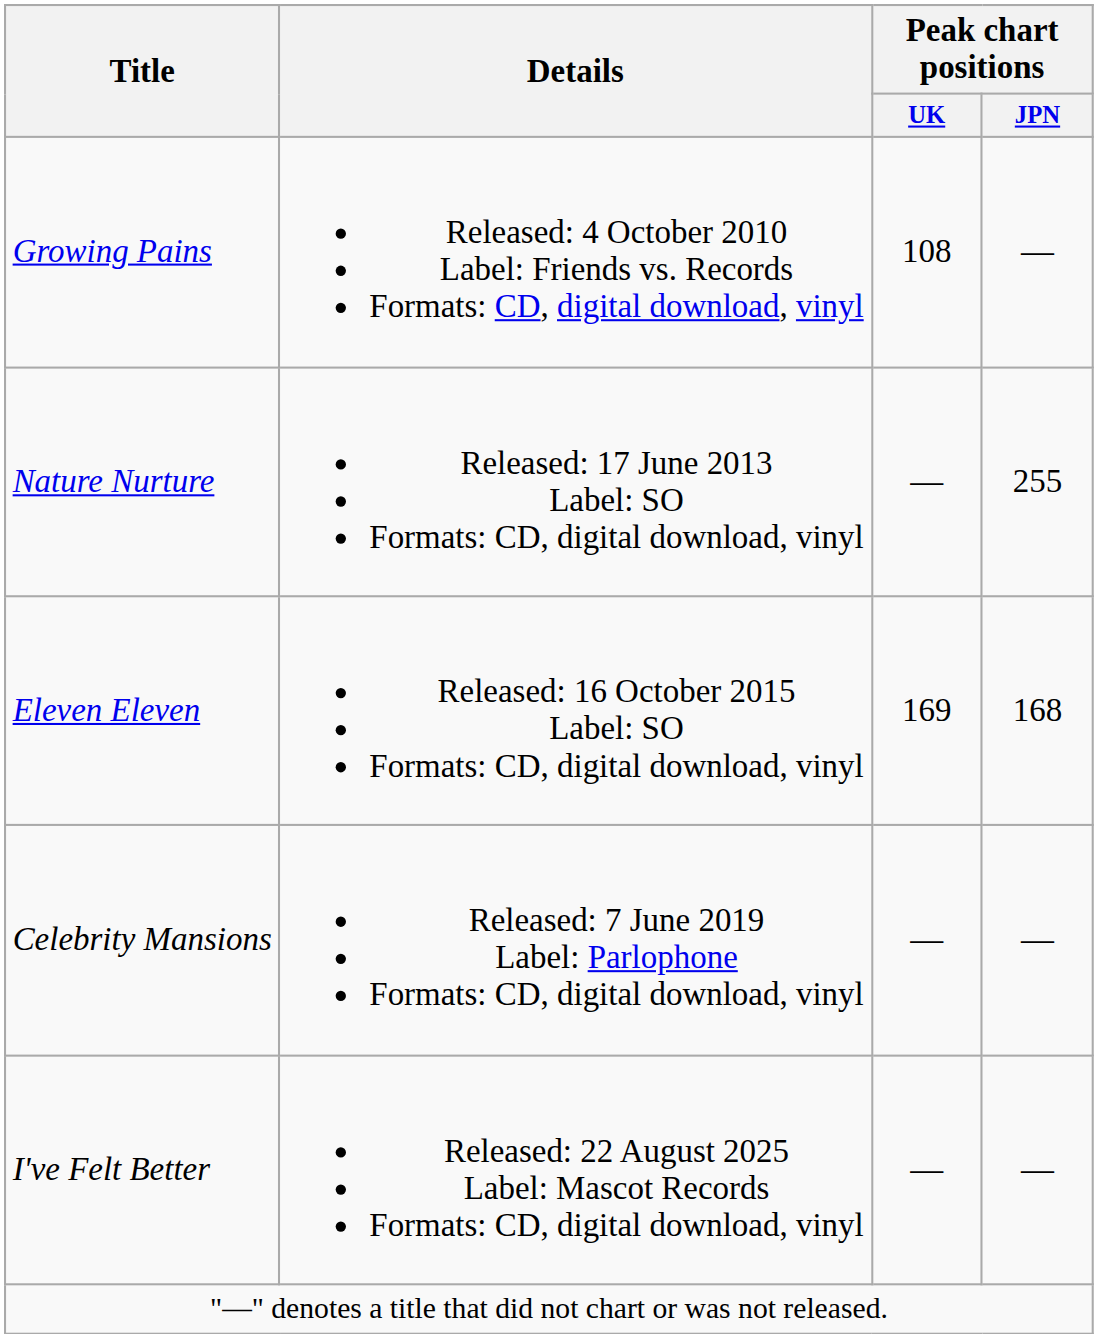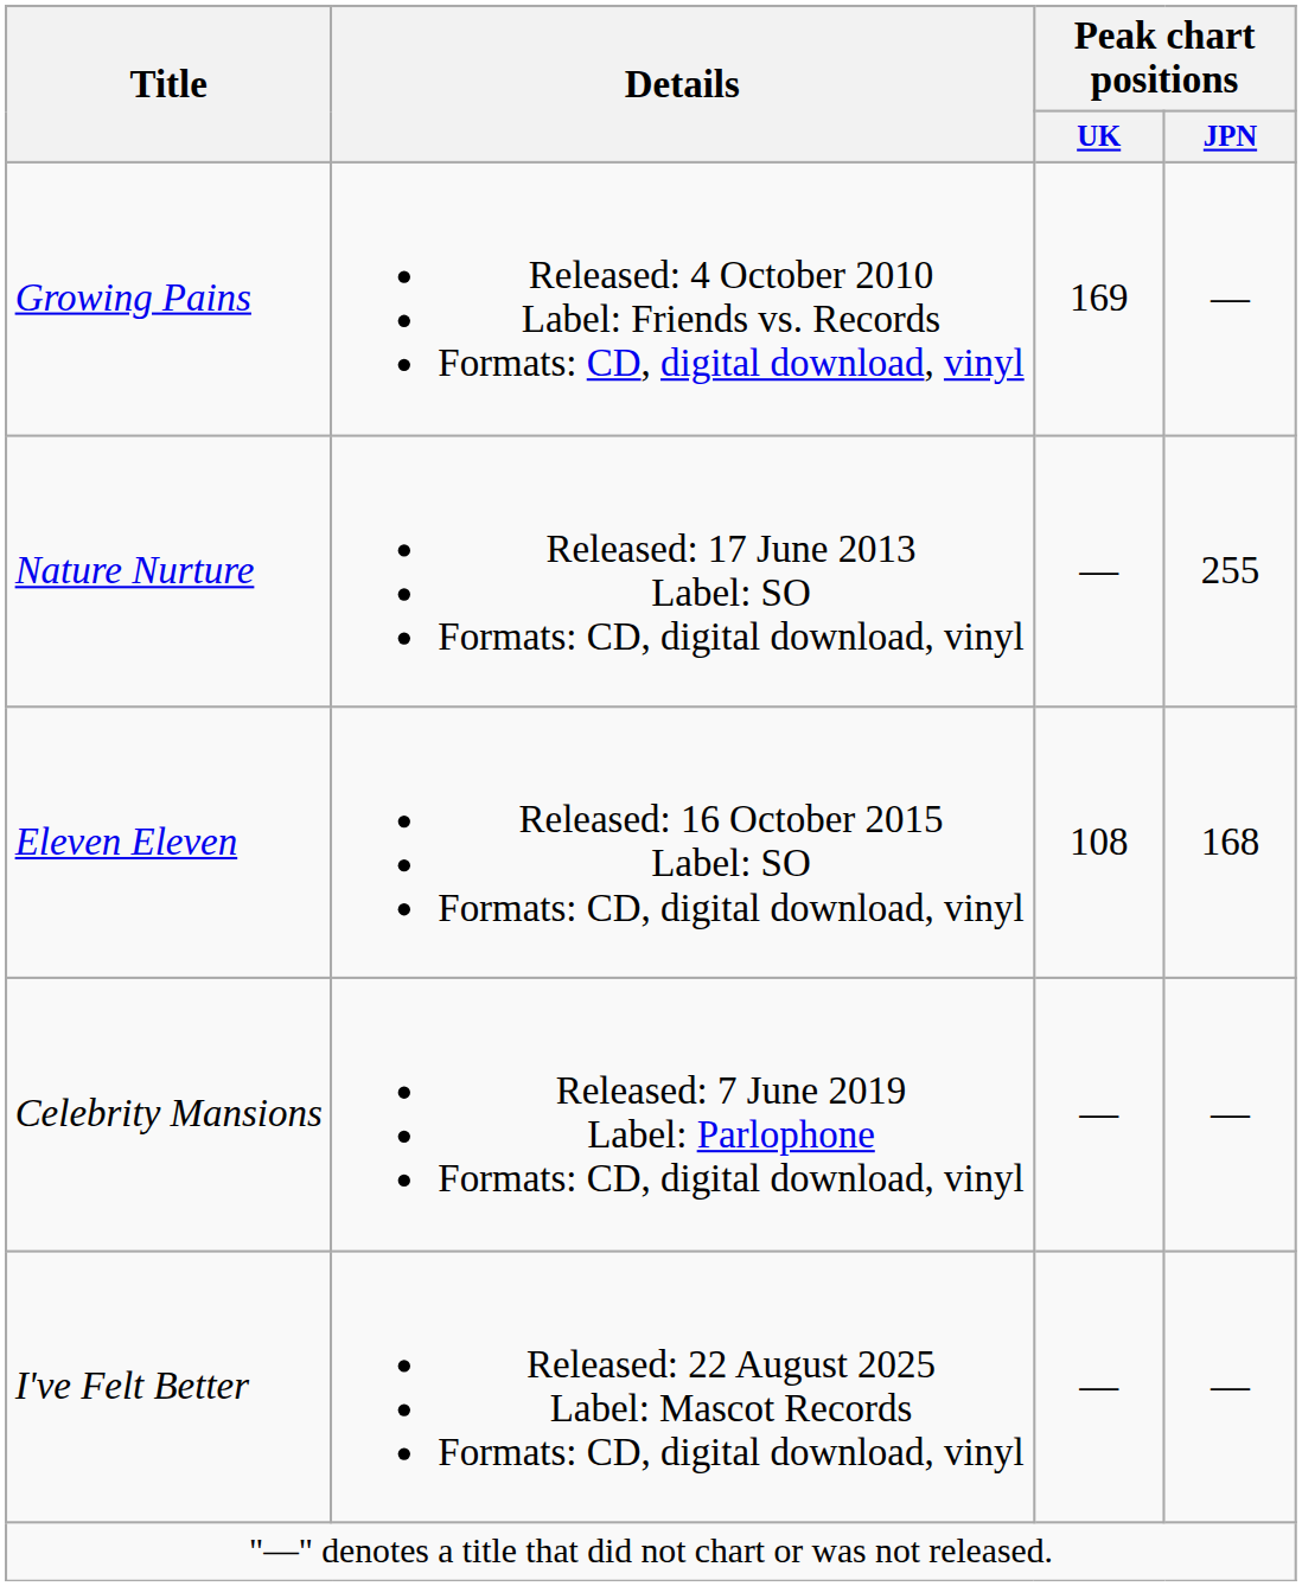 <table class="wikitable" style="text-align:center;">
 <tr>
 <th rowspan="2">Title</th>
 <th rowspan="2">Details</th>
 <th colspan="2">Peak chart positions</th>
 </tr>
 <tr>
 <th style="width:4em;font-size:75%;"><a href='#'>UK</a><br></th>
 <th style="width:4em;font-size:75%;"><a href='#'>JPN</a><br></th>
 </tr>
 <tr>
 <td align="left"><em><a href='#'>Growing Pains</a></em></td>
 <td><br><ul><li>Released: 4 October 2010</li><li>Label: Friends vs. Records</li><li>Formats: <a href='#'>CD</a>, <a href='#'>digital download</a>, <a href='#'>vinyl</a></li></ul></td>
-<td>108</td>
+<td>169</td>
 <td>—</td>
 </tr>
 <tr>
 <td align="left"><em><a href='#'>Nature Nurture</a></em></td>
 <td><br><ul><li>Released: 17 June 2013</li><li>Label: SO</li><li>Formats: CD, digital download, vinyl</li></ul></td>
 <td>—</td>
 <td>255</td>
 </tr>
 <tr>
 <td align="left"><em><a href='#'>Eleven Eleven</a></em></td>
 <td><br><ul><li>Released: 16 October 2015</li><li>Label: SO</li><li>Formats: CD, digital download, vinyl</li></ul></td>
-<td>169</td>
+<td>108</td>
 <td>168</td>
 </tr>
 <tr>
 <td align="left"><em>Celebrity Mansions</em></td>
 <td><br><ul><li>Released: 7 June 2019</li><li>Label: <a href='#'>Parlophone</a></li><li>Formats: CD, digital download, vinyl</li></ul></td>
 <td>—</td>
 <td>—</td>
 </tr>
 <tr>
 <td align="left"><em>I've Felt Better</em></td>
 <td><br><ul><li>Released: 22 August 2025</li><li>Label: Mascot Records</li><li>Formats: CD, digital download, vinyl</li></ul></td>
 <td>—</td>
 <td>—</td>
 </tr>
 <tr>
 <td colspan="4" style="font-size:90%">"—" denotes a title that did not chart or was not released.</td>
 </tr>
 </table>
